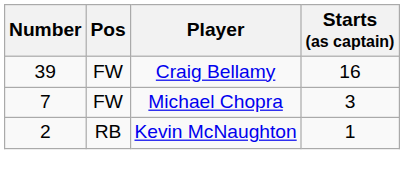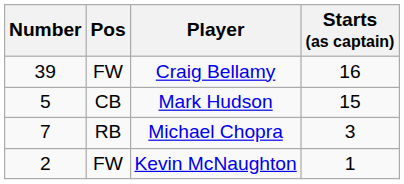 <table class="wikitable" style="text-align: center">
 <tr>
 <th>Number</th>
 <th>Pos</th>
 <th>Player</th>
 <th>Starts<br><small>(as captain)</small></th>
 </tr>
 <tr>
 <td>39</td>
 <td>FW</td>
 <td><a href='#'>Craig Bellamy</a></td>
 <td>16</td>
 </tr>
 <tr>
+<td>5</td>
+<td>CB</td>
+<td><a href='#'>Mark Hudson</a></td>
+<td>15</td>
+</tr>
+<tr>
 <td>7</td>
-<td>FW</td>
+<td>RB</td>
 <td><a href='#'>Michael Chopra</a></td>
 <td>3</td>
 </tr>
 <tr>
 <td>2</td>
-<td>RB</td>
+<td>FW</td>
 <td><a href='#'>Kevin McNaughton</a></td>
 <td>1</td>
 </tr>
 </table>
